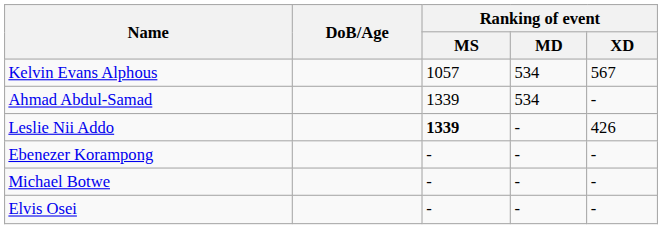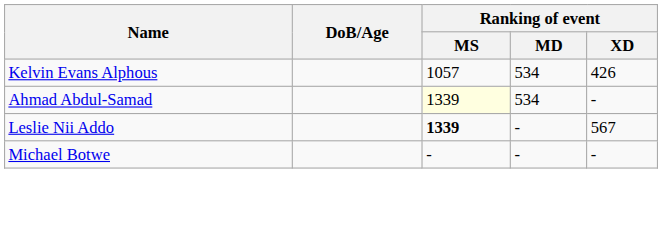 <table class="wikitable" style="width:600px; font-size:95%;">
 <tr>
 <th rowspan="2" align="left">Name</th>
 <th rowspan="2" align="left">DoB/Age</th>
 <th colspan="3" align="center">Ranking of event</th>
 </tr>
 <tr>
 <th align="center">MS</th>
 <th>MD</th>
 <th align="center">XD</th>
 </tr>
 <tr>
 <td><a href='#'>Kelvin Evans Alphous</a></td>
 <td></td>
 <td>1057</td>
 <td>534</td>
-<td>567</td>
+<td>426</td>
 </tr>
 <tr>
 <td><a href='#'>Ahmad Abdul-Samad</a></td>
 <td></td>
-<td>1339</td>
+<td style="background: lightyellow;">1339</td>
 <td>534</td>
 <td>-</td>
 </tr>
 <tr>
 <td><a href='#'>Leslie Nii Addo</a></td>
 <td></td>
 <td><strong>1339</strong></td>
 <td>-</td>
-<td>426</td>
-</tr>
-<tr>
-<td><a href='#'>Ebenezer Korampong</a></td>
-<td></td>
-<td>-</td>
-<td>-</td>
-<td>-</td>
+<td>567</td>
 </tr>
 <tr>
 <td><a href='#'>Michael Botwe</a></td>
 <td></td>
 <td>-</td>
 <td>-</td>
 <td>-</td>
 </tr>
-<tr>
-<td><a href='#'>Elvis Osei</a></td>
-<td></td>
-<td>-</td>
-<td>-</td>
-<td>-</td>
-</tr>
 </table>
